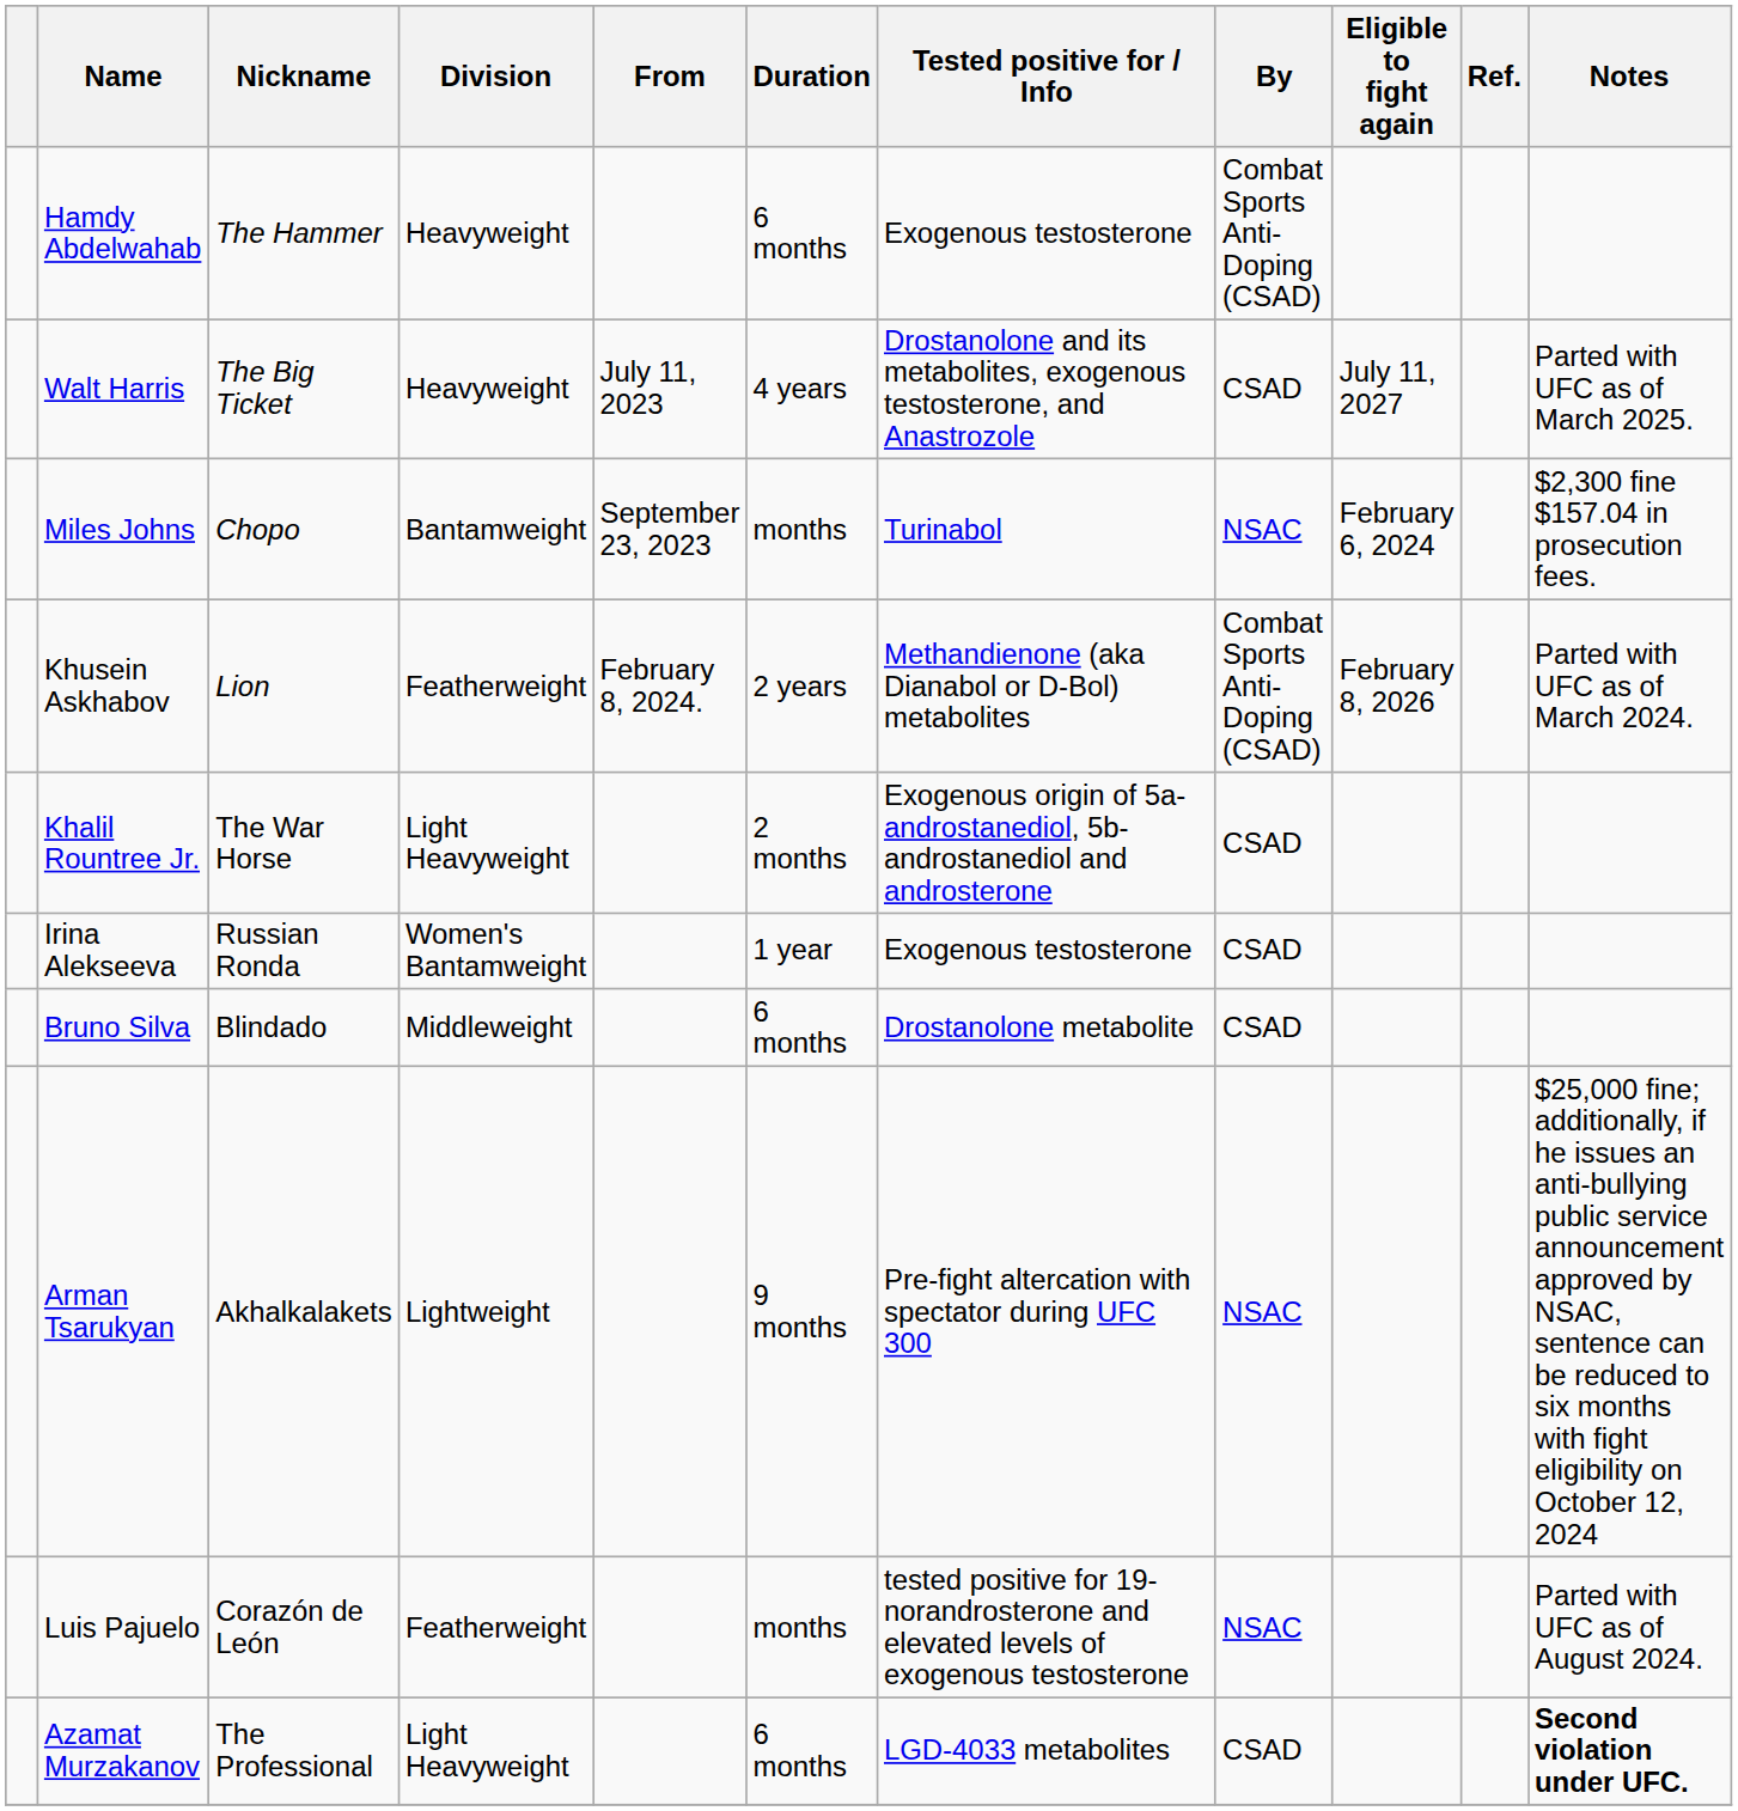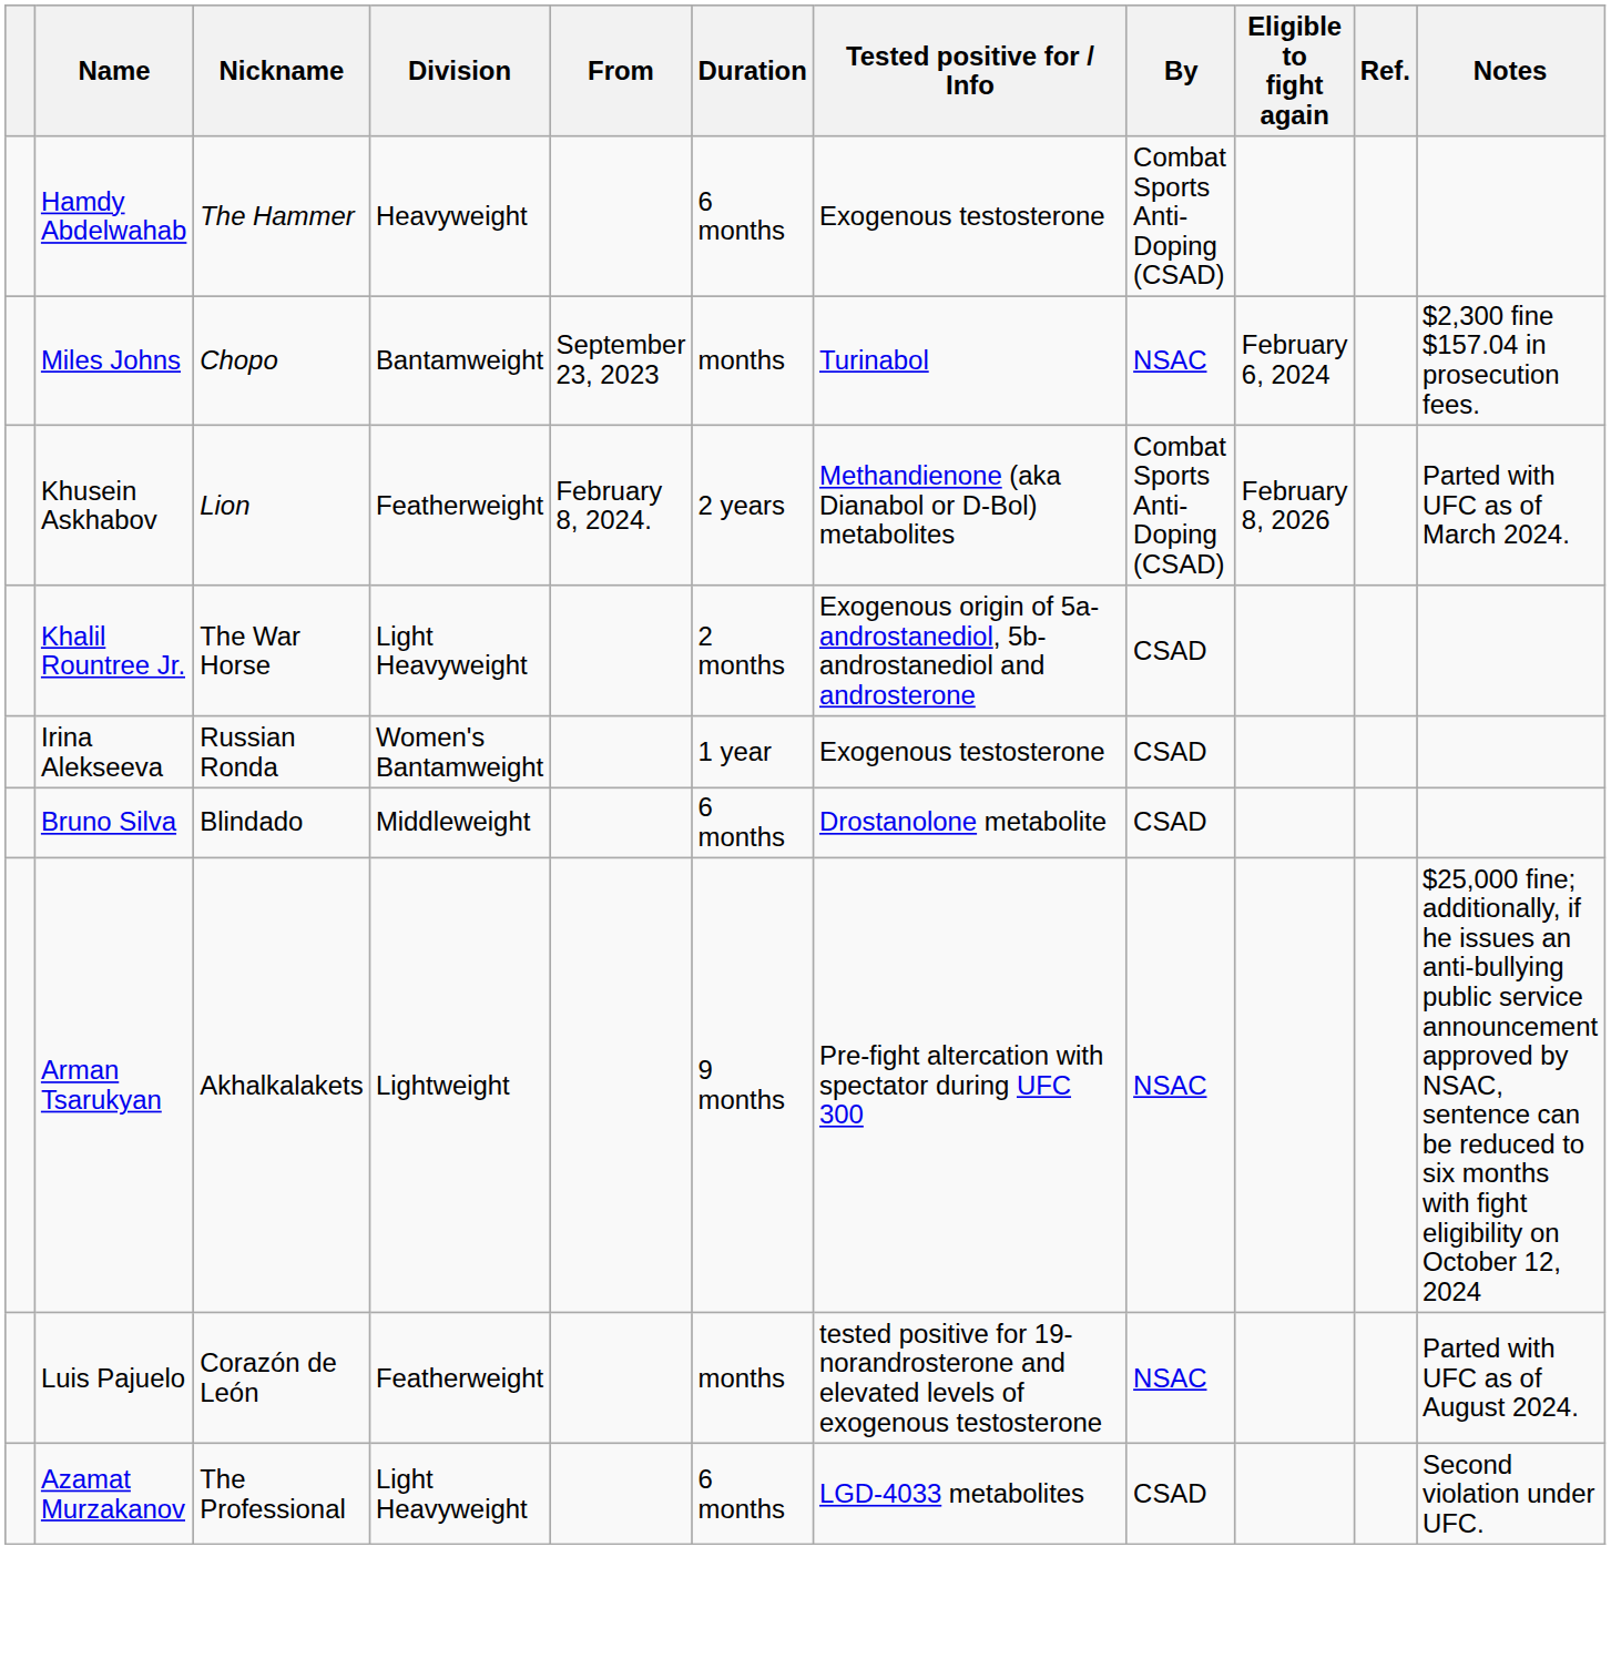 <table class="sortable wikitable succession-box" style="font-size:90%;">
 <tr>
 <th width=3%></th>
 <th width=10%>Name</th>
 <th width=8%>Nickname</th>
 <th width=10%>Division</th>
 <th width=7%>From</th>
 <th width=7%>Duration</th>
 <th width=27%>Tested positive for / Info</th>
 <th width=7%>By</th>
 <th width=7%>Eligible to <br>fight again</th>
 <th width=3%>Ref.</th>
 <th width=10%>Notes</th>
 </tr>
 <tr>
 <td></td>
 <td><a href='#'>Hamdy Abdelwahab</a></td>
 <td><em>The Hammer</em></td>
 <td>Heavyweight</td>
 <td></td>
 <td>6 months</td>
 <td>Exogenous testosterone</td>
 <td>Combat Sports Anti-Doping (CSAD)</td>
 <td></td>
 <td></td>
 <td></td>
-</tr>
-<tr>
-<td></td>
-<td><a href='#'>Walt Harris</a></td>
-<td><em>The Big Ticket</em></td>
-<td>Heavyweight</td>
-<td>July 11, 2023</td>
-<td>4 years</td>
-<td><a href='#'>Drostanolone</a> and its metabolites, exogenous testosterone, and <a href='#'>Anastrozole</a></td>
-<td>CSAD</td>
-<td>July 11, 2027</td>
-<td></td>
-<td>Parted with UFC as of March 2025.</td>
 </tr>
 <tr>
 <td></td>
 <td><a href='#'>Miles Johns</a></td>
 <td><em>Chopo</em></td>
 <td>Bantamweight</td>
 <td>September 23, 2023</td>
 <td> months</td>
 <td><a href='#'>Turinabol</a></td>
 <td><a href='#'>NSAC</a></td>
 <td>February 6, 2024</td>
 <td><br><br></td>
 <td>$2,300 fine $157.04 in prosecution fees.</td>
 </tr>
 <tr>
 <td></td>
 <td>Khusein Askhabov</td>
 <td><em>Lion<strong></td>
 <td>Featherweight</td>
 <td>February 8, 2024.</td>
 <td>2 years</td>
 <td><a href='#'>Methandienone</a> (aka Dianabol or D-Bol) metabolites</td>
 <td>Combat Sports Anti-Doping (CSAD)</td>
 <td>February 8, 2026</td>
 <td></td>
 <td>Parted with UFC as of March 2024.</td>
 </tr>
 <tr>
 <td></td>
 <td><a href='#'>Khalil Rountree Jr.</a></td>
 <td></em>The War Horse<em></td>
 <td>Light Heavyweight</td>
 <td></td>
 <td>2 months</td>
 <td>Exogenous origin of 5a-<a href='#'>androstanediol</a>, 5b-androstanediol and <a href='#'>androsterone</a></td>
 <td>CSAD</td>
 <td></td>
 <td></td>
 <td></td>
 </tr>
 <tr>
 <td></td>
 <td>Irina Alekseeva</td>
 <td></em>Russian Ronda<em></td>
 <td>Women's Bantamweight</td>
 <td></td>
 <td>1 year</td>
 <td>Exogenous testosterone</td>
 <td>CSAD</td>
 <td></td>
 <td></td>
 <td></td>
 </tr>
 <tr>
 <td></td>
 <td><a href='#'>Bruno Silva</a></td>
 <td></em>Blindado<em></td>
 <td>Middleweight</td>
 <td></td>
 <td>6 months</td>
 <td><a href='#'>Drostanolone</a> metabolite</td>
 <td>CSAD</td>
 <td></td>
 <td></td>
 <td></td>
 </tr>
 <tr>
 <td></td>
 <td><a href='#'>Arman Tsarukyan</a></td>
 <td></em>Akhalkalakets<em></td>
 <td>Lightweight</td>
 <td></td>
 <td>9 months</td>
 <td>Pre-fight altercation with spectator during <a href='#'>UFC 300</a></td>
 <td><a href='#'>NSAC</a></td>
 <td></td>
 <td></td>
 <td>$25,000 fine; additionally, if he issues an anti-bullying public service announcement approved by NSAC, sentence can be reduced to six months with fight eligibility on October 12, 2024</td>
 </tr>
 <tr>
 <td></td>
 <td>Luis Pajuelo</td>
 <td></em>Corazón de León<em></td>
 <td>Featherweight</td>
 <td></td>
 <td> months</td>
 <td>tested positive for 19-norandrosterone and elevated levels of exogenous testosterone</td>
 <td><a href='#'>NSAC</a></td>
 <td></td>
 <td></td>
 <td>Parted with UFC as of August 2024.</td>
 </tr>
 <tr>
 <td></td>
 <td><a href='#'>Azamat Murzakanov</a></td>
 <td></em>The Professional<em></td>
 <td>Light Heavyweight</td>
 <td></td>
 <td>6 months</td>
 <td><a href='#'>LGD-4033</a> metabolites</td>
 <td>CSAD</td>
 <td></td>
 <td></td>
-<td><strong>Second violation under UFC.</strong></td>
+<td>Second violation under UFC.</td>
 </tr>
 <tr>
 </tr>
 </table>
